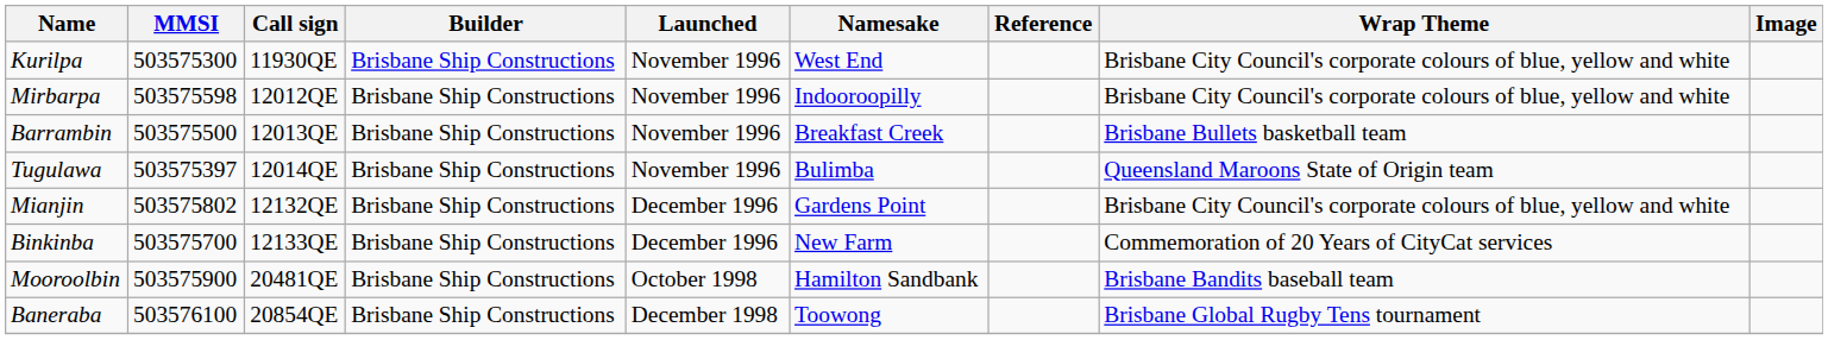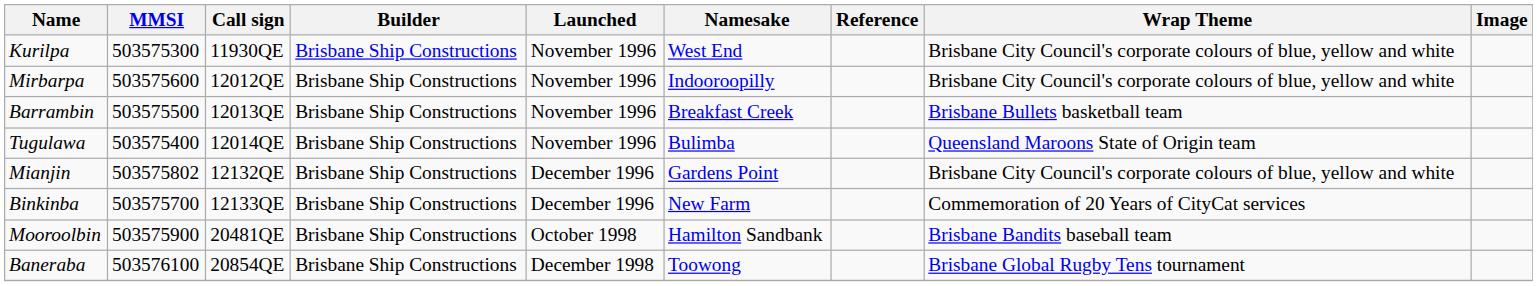 <table class="wikitable sortable" style="width: 100%">
 <tr>
 <th>Name</th>
 <th><a href='#'>MMSI</a></th>
 <th>Call sign</th>
 <th>Builder</th>
 <th>Launched</th>
 <th>Namesake</th>
 <th>Reference</th>
 <th>Wrap Theme</th>
 <th>Image</th>
 </tr>
 <tr>
 <td><em>Kurilpa</em></td>
 <td>503575300</td>
 <td>11930QE</td>
 <td><a href='#'>Brisbane Ship Constructions</a></td>
 <td>November 1996</td>
 <td><a href='#'>West End</a></td>
 <td></td>
 <td>Brisbane City Council's corporate colours of blue, yellow and white</td>
 <td></td>
 </tr>
 <tr>
 <td><em>Mirbarpa</em></td>
-<td>503575598</td>
+<td>503575600</td>
 <td>12012QE</td>
 <td>Brisbane Ship Constructions</td>
 <td>November 1996</td>
 <td><a href='#'>Indooroopilly</a></td>
 <td></td>
 <td>Brisbane City Council's corporate colours of blue, yellow and white</td>
 <td></td>
 </tr>
 <tr>
 <td><em>Barrambin</em></td>
 <td>503575500</td>
 <td>12013QE</td>
 <td>Brisbane Ship Constructions</td>
 <td>November 1996</td>
 <td><a href='#'>Breakfast Creek</a></td>
 <td></td>
 <td><a href='#'>Brisbane Bullets</a> basketball team</td>
 <td></td>
 </tr>
 <tr>
 <td><em>Tugulawa</em></td>
-<td>503575397</td>
+<td>503575400</td>
 <td>12014QE</td>
 <td>Brisbane Ship Constructions</td>
 <td>November 1996</td>
 <td><a href='#'>Bulimba</a></td>
 <td></td>
 <td><a href='#'>Queensland Maroons</a> State of Origin team</td>
 <td></td>
 </tr>
 <tr>
 <td><em>Mianjin</em></td>
 <td>503575802</td>
 <td>12132QE</td>
 <td>Brisbane Ship Constructions</td>
 <td>December 1996</td>
 <td><a href='#'>Gardens Point</a></td>
 <td></td>
 <td>Brisbane City Council's corporate colours of blue, yellow and white</td>
 <td></td>
 </tr>
 <tr>
 <td><em>Binkinba</em></td>
 <td>503575700</td>
 <td>12133QE</td>
 <td>Brisbane Ship Constructions</td>
 <td>December 1996</td>
 <td><a href='#'>New Farm</a></td>
 <td></td>
 <td>Commemoration of 20 Years of CityCat services</td>
 <td></td>
 </tr>
 <tr>
 <td><em>Mooroolbin</em></td>
 <td>503575900</td>
 <td>20481QE</td>
 <td>Brisbane Ship Constructions</td>
 <td>October 1998</td>
 <td><a href='#'>Hamilton</a> Sandbank</td>
 <td></td>
 <td><a href='#'>Brisbane Bandits</a> baseball team</td>
 <td></td>
 </tr>
 <tr>
 <td><em>Baneraba</em></td>
 <td>503576100</td>
 <td>20854QE</td>
 <td>Brisbane Ship Constructions</td>
 <td>December 1998</td>
 <td><a href='#'>Toowong</a></td>
 <td></td>
 <td><a href='#'>Brisbane Global Rugby Tens</a> tournament</td>
 <td></td>
 </tr>
 <tr>
 </tr>
 </table>
